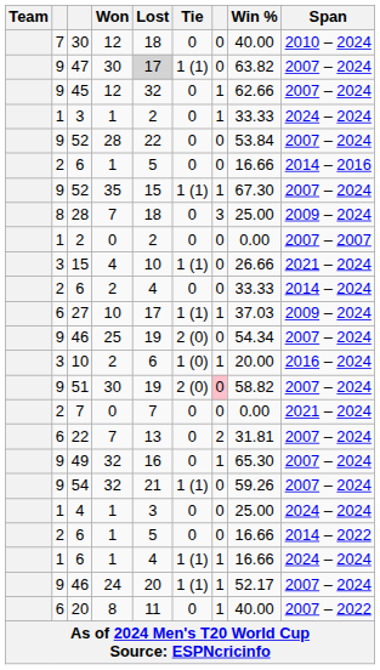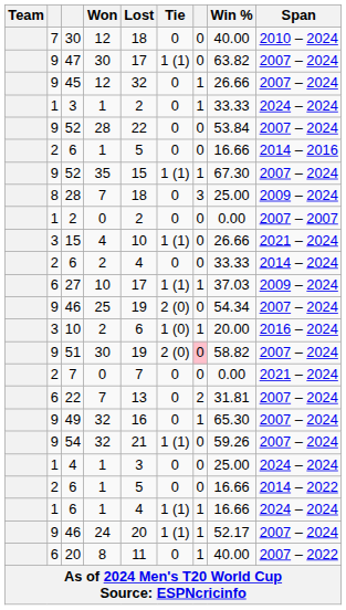 <table class="wikitable sortable plainrowheaders" style="text-align:center">
 <tr>
 <th scope="col">Team</th>
 <th scope="col"></th>
 <th scope="col"></th>
 <th scope="col">Won</th>
 <th scope="col">Lost</th>
 <th scope="col">Tie</th>
 <th scope="col"></th>
 <th scope="col">Win %</th>
 <th scope="col">Span</th>
 </tr>
 <tr>
 <th scope="row"></th>
 <td>7</td>
 <td>30</td>
 <td>12</td>
 <td>18</td>
 <td>0</td>
 <td>0</td>
 <td>40.00</td>
 <td><a href='#'>2010</a> – <a href='#'>2024</a></td>
 </tr>
 <tr>
 <th scope="row"></th>
 <td>9</td>
 <td>47</td>
 <td>30</td>
-<td style="background: lightgrey;">17</td>
+<td>17</td>
 <td>1 (1)</td>
 <td>0</td>
 <td>63.82</td>
 <td><a href='#'>2007</a> – <a href='#'>2024</a></td>
 </tr>
 <tr>
 <th scope="row"></th>
 <td>9</td>
 <td>45</td>
 <td>12</td>
 <td>32</td>
 <td>0</td>
 <td>1</td>
-<td>62.66</td>
+<td>26.66</td>
 <td><a href='#'>2007</a> – <a href='#'>2024</a></td>
 </tr>
 <tr>
 <th scope="row"></th>
 <td>1</td>
 <td>3</td>
 <td>1</td>
 <td>2</td>
 <td>0</td>
 <td>1</td>
 <td>33.33</td>
 <td><a href='#'>2024</a> – <a href='#'>2024</a></td>
 </tr>
 <tr>
 <th scope="row"></th>
 <td>9</td>
 <td>52</td>
 <td>28</td>
 <td>22</td>
 <td>0</td>
 <td>0</td>
 <td>53.84</td>
 <td><a href='#'>2007</a> – <a href='#'>2024</a></td>
 </tr>
 <tr>
 <th scope="row"></th>
 <td>2</td>
 <td>6</td>
 <td>1</td>
 <td>5</td>
 <td>0</td>
 <td>0</td>
 <td>16.66</td>
 <td><a href='#'>2014</a> – <a href='#'>2016</a></td>
 </tr>
 <tr>
 <th scope="row"></th>
 <td>9</td>
 <td>52</td>
 <td>35</td>
 <td>15</td>
 <td>1 (1)</td>
 <td>1</td>
 <td>67.30</td>
 <td><a href='#'>2007</a> – <a href='#'>2024</a></td>
 </tr>
 <tr>
 <th scope="row"></th>
 <td>8</td>
 <td>28</td>
 <td>7</td>
 <td>18</td>
 <td>0</td>
 <td>3</td>
 <td>25.00</td>
 <td><a href='#'>2009</a> – <a href='#'>2024</a></td>
 </tr>
 <tr>
 <th scope="row"></th>
 <td>1</td>
 <td>2</td>
 <td>0</td>
 <td>2</td>
 <td>0</td>
 <td>0</td>
 <td>0.00</td>
 <td><a href='#'>2007</a> – <a href='#'>2007</a></td>
 </tr>
 <tr>
 <th scope="row"></th>
 <td>3</td>
 <td>15</td>
 <td>4</td>
 <td>10</td>
 <td>1 (1)</td>
 <td>0</td>
 <td>26.66</td>
 <td><a href='#'>2021</a> – <a href='#'>2024</a></td>
 </tr>
 <tr>
 <th scope="row"></th>
 <td>2</td>
 <td>6</td>
 <td>2</td>
 <td>4</td>
 <td>0</td>
 <td>0</td>
 <td>33.33</td>
 <td><a href='#'>2014</a> – <a href='#'>2024</a></td>
 </tr>
 <tr>
 <th scope="row"></th>
 <td>6</td>
 <td>27</td>
 <td>10</td>
 <td>17</td>
 <td>1 (1)</td>
 <td>1</td>
 <td>37.03</td>
 <td><a href='#'>2009</a> – <a href='#'>2024</a></td>
 </tr>
 <tr>
 <th scope="row"></th>
 <td>9</td>
 <td>46</td>
 <td>25</td>
 <td>19</td>
 <td>2 (0)</td>
 <td>0</td>
 <td>54.34</td>
 <td><a href='#'>2007</a> – <a href='#'>2024</a></td>
 </tr>
 <tr>
 <th scope="row"></th>
 <td>3</td>
 <td>10</td>
 <td>2</td>
 <td>6</td>
 <td>1 (0)</td>
 <td>1</td>
 <td>20.00</td>
 <td><a href='#'>2016</a> – <a href='#'>2024</a></td>
 </tr>
 <tr>
 <th scope="row"></th>
 <td>9</td>
 <td>51</td>
 <td>30</td>
 <td>19</td>
 <td>2 (0)</td>
 <td style="background: pink;">0</td>
 <td>58.82</td>
 <td><a href='#'>2007</a> – <a href='#'>2024</a></td>
 </tr>
 <tr>
 <th scope="row"></th>
 <td>2</td>
 <td>7</td>
 <td>0</td>
 <td>7</td>
 <td>0</td>
 <td>0</td>
 <td>0.00</td>
 <td><a href='#'>2021</a> – <a href='#'>2024</a></td>
 </tr>
 <tr>
 <th scope="row"></th>
 <td>6</td>
 <td>22</td>
 <td>7</td>
 <td>13</td>
 <td>0</td>
 <td>2</td>
 <td>31.81</td>
 <td><a href='#'>2007</a> – <a href='#'>2024</a></td>
 </tr>
 <tr>
 <th scope="row"></th>
 <td>9</td>
 <td>49</td>
 <td>32</td>
 <td>16</td>
 <td>0</td>
 <td>1</td>
 <td>65.30</td>
 <td><a href='#'>2007</a> – <a href='#'>2024</a></td>
 </tr>
 <tr>
 <th scope="row"></th>
 <td>9</td>
 <td>54</td>
 <td>32</td>
 <td>21</td>
 <td>1 (1)</td>
 <td>0</td>
 <td>59.26</td>
 <td><a href='#'>2007</a> – <a href='#'>2024</a></td>
 </tr>
 <tr>
 <th scope="row"></th>
 <td>1</td>
 <td>4</td>
 <td>1</td>
 <td>3</td>
 <td>0</td>
 <td>0</td>
 <td>25.00</td>
 <td><a href='#'>2024</a> – <a href='#'>2024</a></td>
 </tr>
 <tr>
 <th scope="row"></th>
 <td>2</td>
 <td>6</td>
 <td>1</td>
 <td>5</td>
 <td>0</td>
 <td>0</td>
 <td>16.66</td>
 <td><a href='#'>2014</a> – <a href='#'>2022</a></td>
 </tr>
 <tr>
 <th scope="row"></th>
 <td>1</td>
 <td>6</td>
 <td>1</td>
 <td>4</td>
 <td>1 (1)</td>
 <td>1</td>
 <td>16.66</td>
 <td><a href='#'>2024</a> – <a href='#'>2024</a></td>
 </tr>
 <tr>
 <th scope="row"></th>
 <td>9</td>
 <td>46</td>
 <td>24</td>
 <td>20</td>
 <td>1 (1)</td>
 <td>1</td>
 <td>52.17</td>
 <td><a href='#'>2007</a> – <a href='#'>2024</a></td>
 </tr>
 <tr>
 <th scope="row"></th>
 <td>6</td>
 <td>20</td>
 <td>8</td>
 <td>11</td>
 <td>0</td>
 <td>1</td>
 <td>40.00</td>
 <td><a href='#'>2007</a> – <a href='#'>2022</a></td>
 </tr>
 <tr class="sort-bottom">
 <th colspan="9">As of <a href='#'>2024 Men's T20 World Cup</a><br>Source: <a href='#'>ESPNcricinfo</a></th>
 </tr>
 </table>
